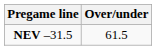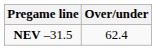 <table class="wikitable">
 <tr align="center">
 <th style=>Pregame line</th>
 <th style=>Over/under</th>
 </tr>
 <tr align="center">
 <td><strong>NEV</strong> –31.5</td>
-<td>61.5</td>
+<td>62.4</td>
 </tr>
 </table>
